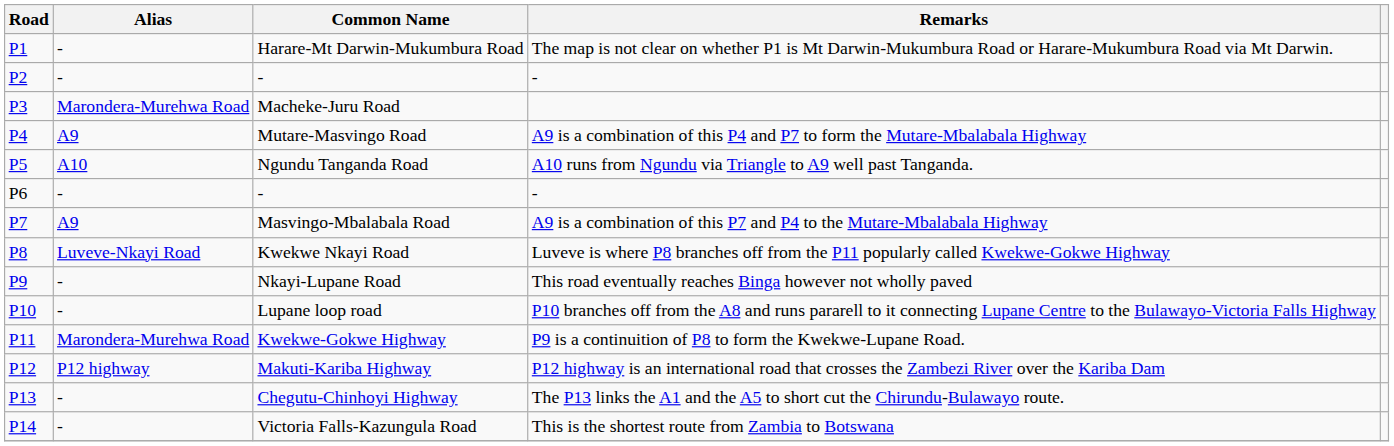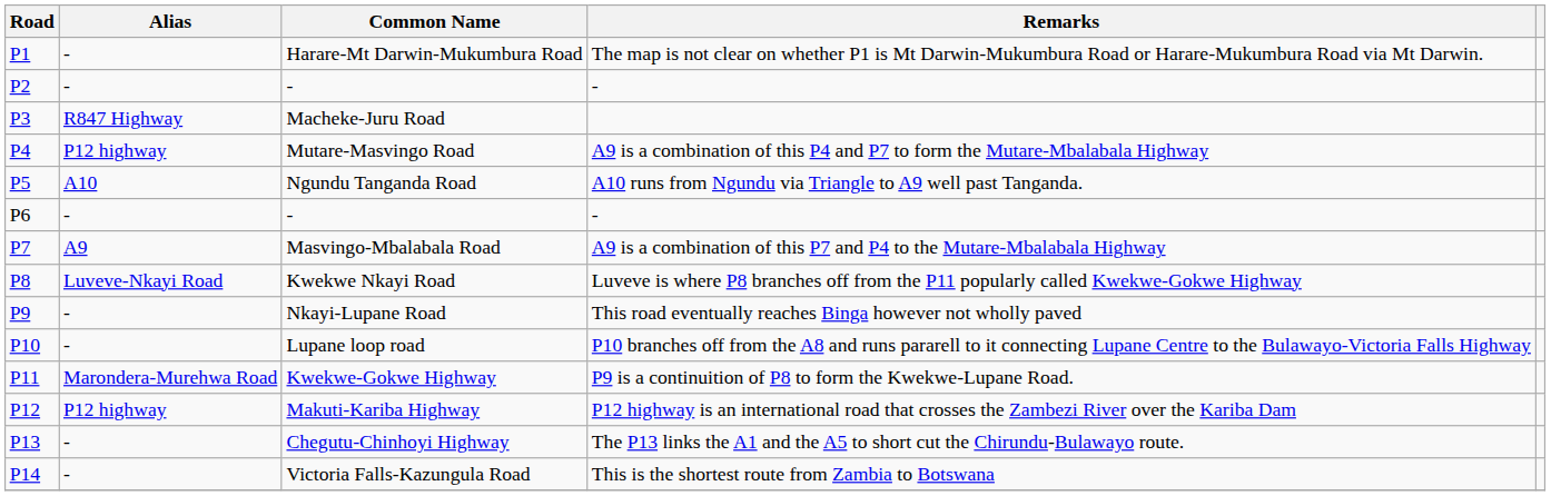 <table class="wikitable sortable" style="font-size:95%">
 <tr>
 <th>Road</th>
 <th>Alias</th>
 <th>Common Name</th>
 <th>Remarks</th>
 <th></th>
 </tr>
 <tr>
 <td><a href='#'>P1</a></td>
 <td>-</td>
 <td>Harare-Mt Darwin-Mukumbura Road</td>
 <td>The map is not clear on whether P1 is Mt Darwin-Mukumbura Road or Harare-Mukumbura Road via Mt Darwin.</td>
 <td></td>
 </tr>
 <tr>
 <td><a href='#'>P2</a></td>
 <td>-</td>
 <td>-</td>
 <td>-</td>
 <td></td>
 </tr>
 <tr>
 <td><a href='#'>P3</a></td>
-<td><a href='#'>Marondera-Murehwa Road</a></td>
+<td><a href='#'>R847 Highway</a></td>
 <td>Macheke-Juru Road</td>
 <td></td>
 </tr>
 <tr>
 <td><a href='#'>P4</a></td>
-<td><a href='#'>A9</a></td>
+<td><a href='#'>P12 highway</a></td>
 <td>Mutare-Masvingo Road</td>
 <td><a href='#'>A9</a> is a combination of this <a href='#'>P4</a> and <a href='#'>P7</a> to form the <a href='#'>Mutare-Mbalabala Highway</a></td>
 <td></td>
 </tr>
 <tr>
 <td><a href='#'>P5</a></td>
 <td><a href='#'>A10</a></td>
 <td>Ngundu Tanganda Road</td>
 <td><a href='#'>A10</a> runs from <a href='#'>Ngundu</a> via <a href='#'>Triangle</a> to <a href='#'>A9</a> well past Tanganda.</td>
 <td></td>
 </tr>
 <tr>
 <td>P6</td>
 <td>-</td>
 <td>-</td>
 <td>-</td>
 <td></td>
 </tr>
 <tr>
 <td><a href='#'>P7</a></td>
 <td><a href='#'>A9</a></td>
 <td>Masvingo-Mbalabala Road</td>
 <td><a href='#'>A9</a> is a combination of this <a href='#'>P7</a> and <a href='#'>P4</a> to the <a href='#'>Mutare-Mbalabala Highway</a></td>
 <td></td>
 </tr>
 <tr>
 <td><a href='#'>P8</a></td>
 <td><a href='#'>Luveve-Nkayi Road</a></td>
 <td>Kwekwe Nkayi Road</td>
 <td>Luveve is where <a href='#'>P8</a> branches off from the <a href='#'>P11</a> popularly called <a href='#'>Kwekwe-Gokwe Highway</a></td>
 <td></td>
 </tr>
 <tr>
 <td><a href='#'>P9</a></td>
 <td>-</td>
 <td>Nkayi-Lupane Road</td>
 <td>This road eventually reaches <a href='#'>Binga</a> however not wholly paved</td>
 <td></td>
 </tr>
 <tr>
 <td><a href='#'>P10</a></td>
 <td>-</td>
 <td>Lupane loop road</td>
 <td><a href='#'>P10</a> branches off from the <a href='#'>A8</a> and runs pararell to it connecting <a href='#'>Lupane Centre</a> to the <a href='#'>Bulawayo-Victoria Falls Highway</a></td>
 <td></td>
 </tr>
 <tr>
 <td><a href='#'>P11</a></td>
 <td><a href='#'>Marondera-Murehwa Road</a></td>
 <td><a href='#'>Kwekwe-Gokwe Highway</a></td>
 <td><a href='#'>P9</a> is a continuition of <a href='#'>P8</a> to form the Kwekwe-Lupane Road.</td>
 <td></td>
 </tr>
 <tr>
 <td><a href='#'>P12</a></td>
 <td><a href='#'>P12 highway</a></td>
 <td><a href='#'>Makuti-Kariba Highway</a></td>
 <td><a href='#'>P12 highway</a> is an international road that crosses the <a href='#'>Zambezi River</a> over the <a href='#'>Kariba Dam</a></td>
 <td></td>
 </tr>
 <tr>
 <td><a href='#'>P13</a></td>
 <td>-</td>
 <td><a href='#'>Chegutu-Chinhoyi Highway</a></td>
 <td>The <a href='#'>P13</a> links the <a href='#'>A1</a> and the <a href='#'>A5</a> to short cut the <a href='#'>Chirundu</a>-<a href='#'>Bulawayo</a> route.</td>
 <td></td>
 </tr>
 <tr>
 <td><a href='#'>P14</a></td>
 <td>-</td>
 <td>Victoria Falls-Kazungula Road</td>
 <td>This is the shortest route from <a href='#'>Zambia</a> to <a href='#'>Botswana</a></td>
 <td></td>
 </tr>
 <tr>
 </tr>
 </table>
